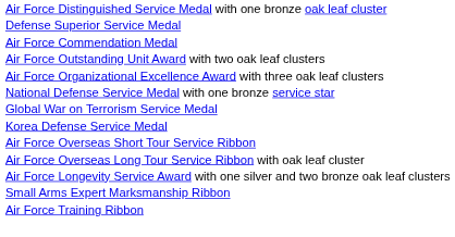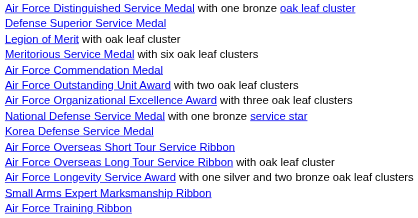 <table>
 <tr>
 <td></td>
 <td><a href='#'>Air Force Distinguished Service Medal</a> with one bronze <a href='#'>oak leaf cluster</a></td>
 </tr>
 <tr>
 <td></td>
 <td><a href='#'>Defense Superior Service Medal</a></td>
+</tr>
+<tr>
+<td></td>
+<td><a href='#'>Legion of Merit</a> with oak leaf cluster</td>
+</tr>
+<tr>
+<td><span></span><span></span></td>
+<td><a href='#'>Meritorious Service Medal</a> with six oak leaf clusters</td>
 </tr>
 <tr>
 <td></td>
 <td><a href='#'>Air Force Commendation Medal</a></td>
 </tr>
 <tr>
 <td><span></span><span></span></td>
 <td><a href='#'>Air Force Outstanding Unit Award</a> with two oak leaf clusters</td>
 </tr>
 <tr>
 <td><span></span><span></span><span></span></td>
 <td><a href='#'>Air Force Organizational Excellence Award</a> with three oak leaf clusters</td>
 </tr>
 <tr>
 <td></td>
 <td><a href='#'>National Defense Service Medal</a> with one bronze <a href='#'>service star</a></td>
-</tr>
-<tr>
-<td></td>
-<td><a href='#'>Global War on Terrorism Service Medal</a></td>
 </tr>
 <tr>
 <td></td>
 <td><a href='#'>Korea Defense Service Medal</a></td>
 </tr>
 <tr>
 <td></td>
 <td><a href='#'>Air Force Overseas Short Tour Service Ribbon</a></td>
 </tr>
 <tr>
 <td></td>
 <td><a href='#'>Air Force Overseas Long Tour Service Ribbon</a> with oak leaf cluster</td>
 </tr>
 <tr>
 <td><span></span><span></span><span></span></td>
 <td><a href='#'>Air Force Longevity Service Award</a> with one silver and two bronze oak leaf clusters</td>
 </tr>
 <tr>
 <td></td>
 <td><a href='#'>Small Arms Expert Marksmanship Ribbon</a></td>
 </tr>
 <tr>
 <td></td>
 <td><a href='#'>Air Force Training Ribbon</a></td>
 </tr>
 </table>
